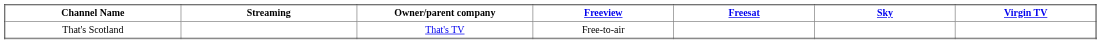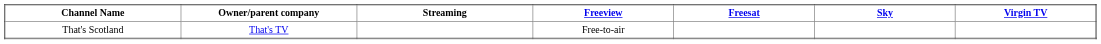 <table class="toccolours sortable" border="2" cellpadding="3" style="border-collapse:collapse; font-size:90%; text-align:center; width:100%;">
 <tr>
 <th style="width:10%;">Channel Name</th>
+<th style="width:10%;">Owner/parent company</th>
 <th style="width:10%;">Streaming</th>
-<th style="width:10%;">Owner/parent company</th>
 <th style="width:8%;"><a href='#'>Freeview</a></th>
 <th style="width:8%;"><a href='#'>Freesat</a></th>
 <th style="width:8%;"><a href='#'>Sky</a></th>
 <th style="width:8%;"><a href='#'>Virgin TV</a></th>
 </tr>
 <tr>
 <td>That's Scotland</td>
+<td><a href='#'>That's TV</a></td>
 <td></td>
-<td><a href='#'>That's TV</a></td>
 <td>Free-to-air</td>
 <td></td>
 <td></td>
 <td></td>
 </tr>
 </table>
